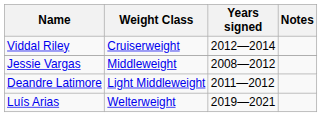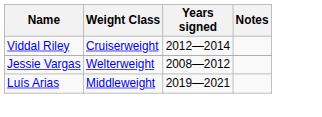 <table class="wikitable sortable">
 <tr>
 <th>Name</th>
 <th>Weight Class</th>
 <th>Years<br>signed</th>
 <th class="unsortable">Notes</th>
 </tr>
 <tr>
 <td> <a href='#'>Viddal Riley</a></td>
 <td><a href='#'>Cruiserweight</a></td>
 <td>2012—2014</td>
 <td></td>
 </tr>
 <tr>
 </tr>
 <tr>
 <td> <a href='#'>Jessie Vargas</a></td>
-<td><a href='#'>Middleweight</a></td>
+<td><a href='#'>Welterweight</a></td>
 <td>2008—2012</td>
 <td></td>
 </tr>
 <tr>
-<td> <a href='#'>Deandre Latimore</a></td>
-<td><a href='#'>Light Middleweight</a></td>
-<td>2011—2012</td>
-<td></td>
-</tr>
-<tr>
 <td> <a href='#'>Luís Arias</a></td>
-<td><a href='#'>Welterweight</a></td>
+<td><a href='#'>Middleweight</a></td>
 <td>2019—2021</td>
 <td></td>
 </tr>
 </table>
